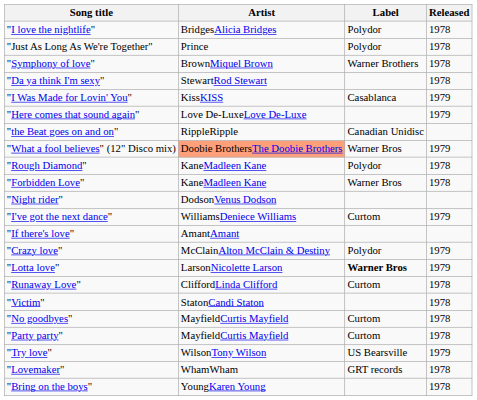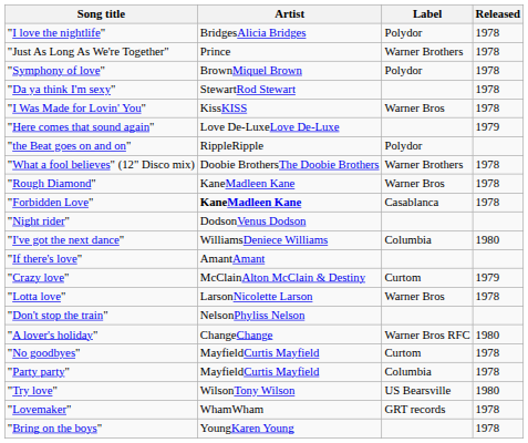 <table class="wikitable sortable">
 <tr>
 <th>Song title</th>
 <th>Artist</th>
 <th>Label</th>
 <th>Released</th>
 </tr>
 <tr>
 <td>"<a href='#'>I love the nightlife</a>"</td>
 <td><span>Bridges</span><a href='#'>Alicia Bridges</a></td>
 <td>Polydor</td>
 <td>1978</td>
 </tr>
 <tr>
 <td>"Just As Long As We're Together"</td>
 <td>Prince</td>
-<td>Polydor</td>
+<td>Warner Brothers</td>
 <td>1978</td>
 </tr>
 <tr>
 <td>"<a href='#'>Symphony of love</a>"</td>
 <td><span>Brown</span><a href='#'>Miquel Brown</a></td>
-<td>Warner Brothers</td>
+<td>Polydor</td>
 <td>1978</td>
 </tr>
 <tr>
 <td>"<a href='#'>Da ya think I'm sexy</a>"</td>
 <td><span>Stewart</span><a href='#'>Rod Stewart</a></td>
 <td></td>
 <td>1978</td>
 </tr>
 <tr>
 <td>"<a href='#'>I Was Made for Lovin' You</a>"</td>
 <td><span>Kiss</span><a href='#'>KISS</a></td>
-<td>Casablanca</td>
-<td>1979</td>
+<td>Warner Bros</td>
+<td>1978</td>
 </tr>
 <tr>
 <td>"<a href='#'>Here comes that sound again</a>"</td>
 <td><span>Love De-Luxe</span><a href='#'>Love De-Luxe</a></td>
 <td></td>
 <td>1979</td>
 </tr>
 <tr>
 <td>"<a href='#'>the Beat goes on and on</a>"</td>
 <td><span>Ripple</span>Ripple</td>
-<td>Canadian Unidisc</td>
+<td>Polydor</td>
 <td></td>
 </tr>
 <tr>
 <td>"<a href='#'>What a fool believes</a>" (12" Disco mix)</td>
-<td style="background: lightsalmon;"><span>Doobie Brothers</span><a href='#'>The Doobie Brothers</a></td>
-<td>Warner Bros</td>
-<td>1979</td>
+<td><span>Doobie Brothers</span><a href='#'>The Doobie Brothers</a></td>
+<td>Warner Brothers</td>
+<td>1978</td>
 </tr>
 <tr>
 <td>"<a href='#'>Rough Diamond</a>"</td>
 <td><span>Kane</span><a href='#'>Madleen Kane</a></td>
-<td>Polydor</td>
+<td>Warner Bros</td>
 <td>1978</td>
 </tr>
 <tr>
 <td>"<a href='#'>Forbidden Love</a>"</td>
-<td><span>Kane</span><a href='#'>Madleen Kane</a></td>
-<td>Warner Bros</td>
+<td><strong><span>Kane</span><a href='#'>Madleen Kane</a></strong></td>
+<td>Casablanca</td>
 <td>1978</td>
 </tr>
 <tr>
 <td>"<a href='#'>Night rider</a>"</td>
 <td><span>Dodson</span><a href='#'>Venus Dodson</a></td>
 <td></td>
 <td></td>
 </tr>
 <tr>
 <td>"<a href='#'>I've got the next dance</a>"</td>
 <td><span>Williams</span><a href='#'>Deniece Williams</a></td>
-<td>Curtom</td>
-<td>1979</td>
+<td>Columbia</td>
+<td>1980</td>
 </tr>
 <tr>
 <td>"<a href='#'>If there's love</a>"</td>
 <td><span>Amant</span><a href='#'>Amant</a></td>
 <td></td>
 <td></td>
 </tr>
 <tr>
 <td>"<a href='#'>Crazy love</a>"</td>
 <td><span>McClain</span><a href='#'>Alton McClain & Destiny</a></td>
-<td>Polydor</td>
+<td>Curtom</td>
 <td>1979</td>
 </tr>
 <tr>
 <td>"<a href='#'>Lotta love</a>"</td>
 <td><span>Larson</span><a href='#'>Nicolette Larson</a></td>
-<td><strong>Warner Bros</strong></td>
-<td>1979</td>
-</tr>
-<tr>
-<td>"<a href='#'>Runaway Love</a>"</td>
-<td><span>Clifford</span><a href='#'>Linda Clifford</a></td>
-<td>Curtom</td>
+<td>Warner Bros</td>
 <td>1978</td>
 </tr>
 <tr>
-<td>"<a href='#'>Victim</a>"</td>
-<td><span>Staton</span><a href='#'>Candi Staton</a></td>
+<td>"<a href='#'>Don't stop the train</a>"</td>
+<td><span>Nelson</span><a href='#'>Phyliss Nelson</a></td>
 <td></td>
-<td>1978</td>
+<td></td>
+</tr>
+<tr>
+<td>"<a href='#'>A lover's holiday</a>"</td>
+<td><span>Change</span><a href='#'>Change</a></td>
+<td>Warner Bros RFC</td>
+<td>1980</td>
 </tr>
 <tr>
 <td>"<a href='#'>No goodbyes</a>"</td>
 <td><span>Mayfield</span><a href='#'>Curtis Mayfield</a></td>
 <td>Curtom</td>
 <td>1978</td>
 </tr>
 <tr>
 <td>"<a href='#'>Party party</a>"</td>
 <td><span>Mayfield</span><a href='#'>Curtis Mayfield</a></td>
-<td>Curtom</td>
+<td>Columbia</td>
 <td>1978</td>
 </tr>
 <tr>
 <td>"<a href='#'>Try love</a>"</td>
 <td><span>Wilson</span><a href='#'>Tony Wilson</a></td>
 <td>US Bearsville</td>
-<td>1979</td>
+<td>1980</td>
 </tr>
 <tr>
 <td>"<a href='#'>Lovemaker</a>"</td>
 <td><span>Wham</span>Wham</td>
 <td>GRT records</td>
 <td>1978</td>
 </tr>
 <tr>
 <td>"<a href='#'>Bring on the boys</a>"</td>
 <td><span>Young</span><a href='#'>Karen Young</a></td>
 <td></td>
 <td>1978</td>
 </tr>
 </table>
